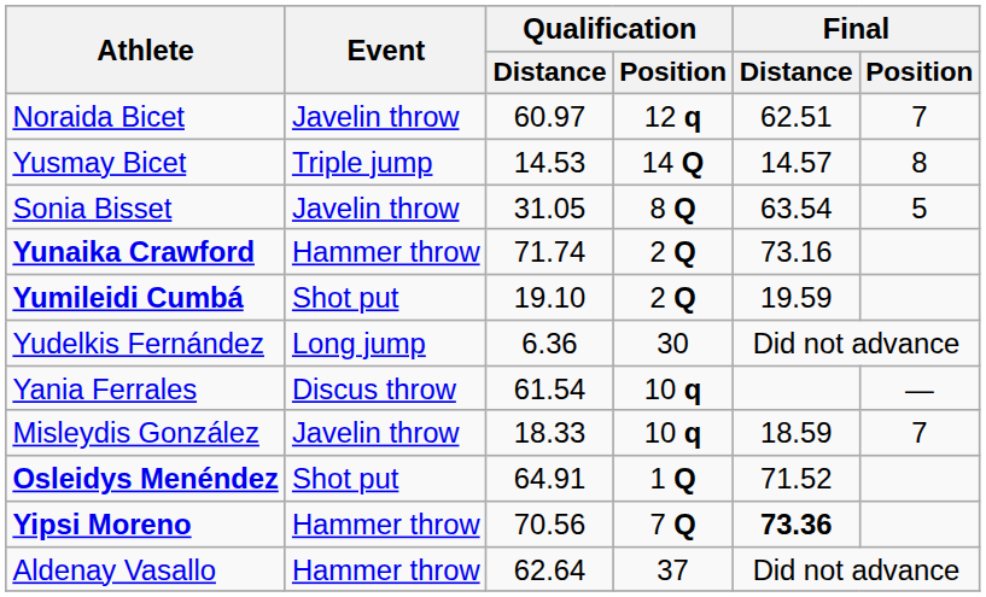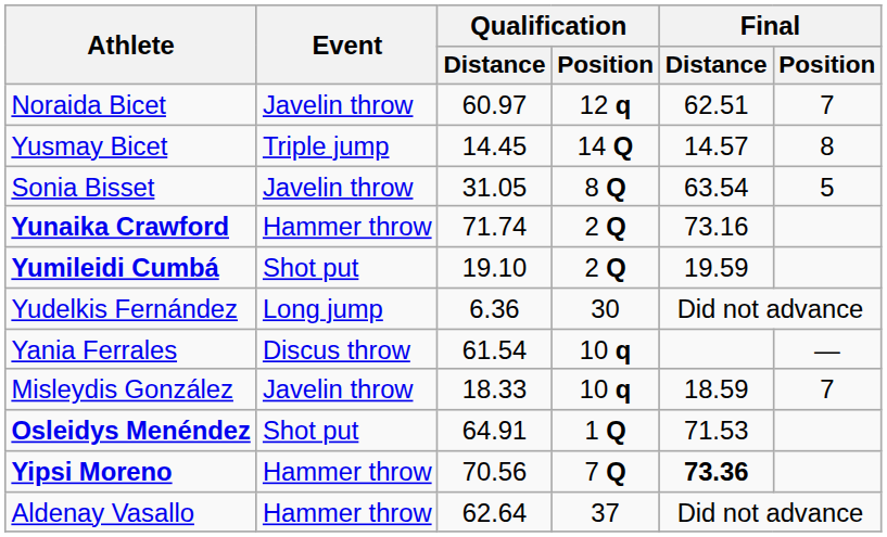 <table class=wikitable style="font-size:90%">
 <tr>
 <th rowspan="2">Athlete</th>
 <th rowspan="2">Event</th>
 <th colspan="2">Qualification</th>
 <th colspan="2">Final</th>
 </tr>
 <tr style="font-size:95%">
 <th>Distance</th>
 <th>Position</th>
 <th>Distance</th>
 <th>Position</th>
 </tr>
 <tr align=center>
 <td align=left><a href='#'>Noraida Bicet</a></td>
 <td align=left><a href='#'>Javelin throw</a></td>
 <td>60.97</td>
 <td>12 <strong>q</strong></td>
 <td>62.51</td>
 <td>7</td>
 </tr>
 <tr align=center>
 <td align=left><a href='#'>Yusmay Bicet</a></td>
 <td align=left><a href='#'>Triple jump</a></td>
-<td>14.53</td>
+<td>14.45</td>
 <td>14 <strong>Q</strong></td>
 <td>14.57</td>
 <td>8</td>
 </tr>
 <tr align=center>
 <td align=left><a href='#'>Sonia Bisset</a></td>
 <td align=left><a href='#'>Javelin throw</a></td>
 <td>31.05</td>
 <td>8 <strong>Q</strong></td>
 <td>63.54</td>
 <td>5</td>
 </tr>
 <tr align=center>
 <td align=left><strong><a href='#'>Yunaika Crawford</a></strong></td>
 <td align=left><a href='#'>Hammer throw</a></td>
 <td>71.74</td>
 <td>2 <strong>Q</strong></td>
 <td>73.16</td>
 <td></td>
 </tr>
 <tr align=center>
 <td align=left><strong><a href='#'>Yumileidi Cumbá</a></strong></td>
 <td align=left><a href='#'>Shot put</a></td>
 <td>19.10</td>
 <td>2 <strong>Q</strong></td>
 <td>19.59</td>
 <td></td>
 </tr>
 <tr align=center>
 <td align=left><a href='#'>Yudelkis Fernández</a></td>
 <td align=left><a href='#'>Long jump</a></td>
 <td>6.36</td>
 <td>30</td>
 <td colspan=2>Did not advance</td>
 </tr>
 <tr align=center>
 <td align=left><a href='#'>Yania Ferrales</a></td>
 <td align=left><a href='#'>Discus throw</a></td>
 <td>61.54</td>
 <td>10 <strong>q</strong></td>
 <td></td>
 <td>—</td>
 </tr>
 <tr align=center>
 <td align=left><a href='#'>Misleydis González</a></td>
 <td align=left><a href='#'>Javelin throw</a></td>
 <td>18.33</td>
 <td>10 <strong>q</strong></td>
 <td>18.59</td>
 <td>7</td>
 </tr>
 <tr align=center>
 <td align=left><strong><a href='#'>Osleidys Menéndez</a></strong></td>
 <td align=left><a href='#'>Shot put</a></td>
 <td>64.91</td>
 <td>1 <strong>Q</strong></td>
-<td>71.52 </td>
+<td>71.53 </td>
 <td></td>
 </tr>
 <tr align=center>
 <td align=left><strong><a href='#'>Yipsi Moreno</a></strong></td>
 <td align=left><a href='#'>Hammer throw</a></td>
 <td>70.56</td>
 <td>7 <strong>Q</strong></td>
 <td><strong>73.36</strong></td>
 <td></td>
 </tr>
 <tr align=center>
 <td align=left><a href='#'>Aldenay Vasallo</a></td>
 <td align=left><a href='#'>Hammer throw</a></td>
 <td>62.64</td>
 <td>37</td>
 <td colspan=2>Did not advance</td>
 </tr>
 </table>
